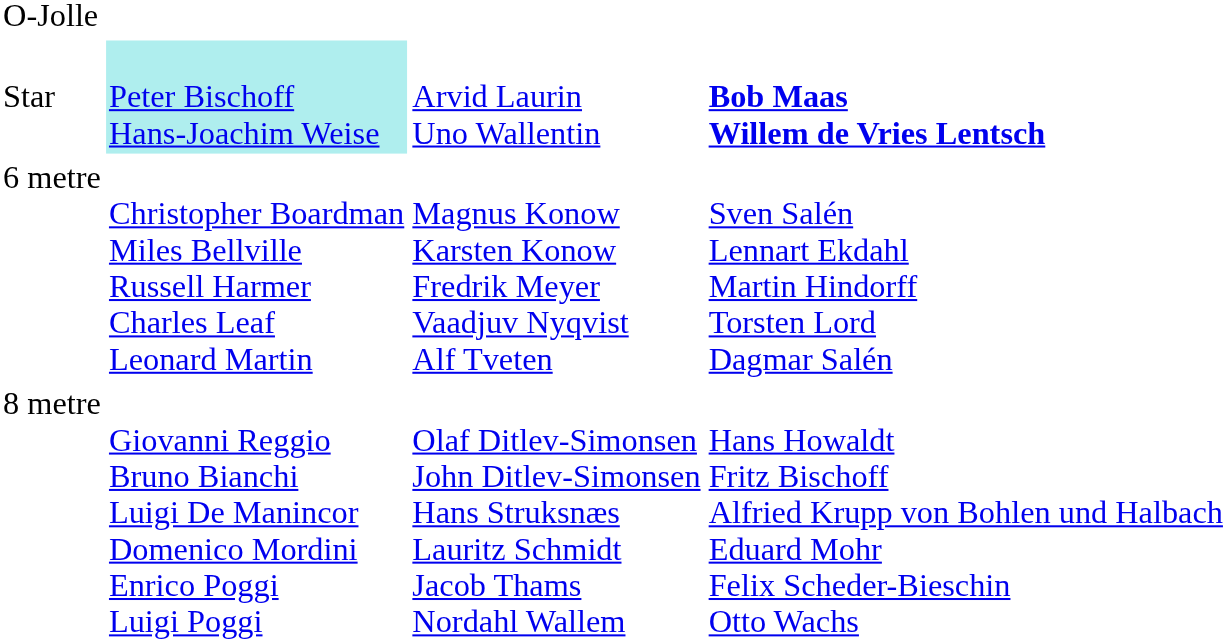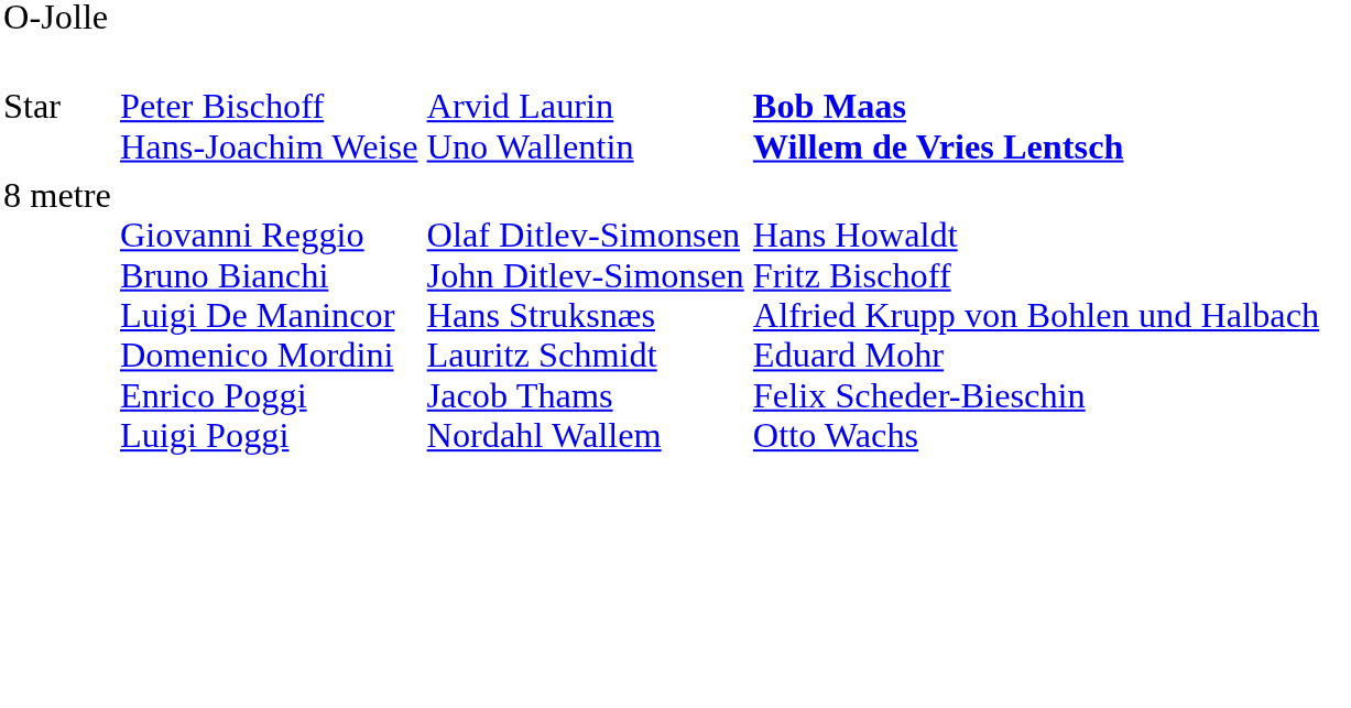 <table>
 <tr>
 <td>O-Jolle<br></td>
 <td></td>
 <td></td>
 <td></td>
 </tr>
 <tr>
 <td>Star<br></td>
-<td style="background: paleturquoise;"><br><a href='#'>Peter Bischoff</a><br><a href='#'>Hans-Joachim Weise</a></td>
+<td><br><a href='#'>Peter Bischoff</a><br><a href='#'>Hans-Joachim Weise</a></td>
 <td><br><a href='#'>Arvid Laurin</a><br><a href='#'>Uno Wallentin</a></td>
 <td><strong><br><a href='#'>Bob Maas</a><br><a href='#'>Willem de Vries Lentsch</a></strong></td>
-</tr>
-<tr valign="top">
-<td>6 metre<br></td>
-<td><br><a href='#'>Christopher Boardman</a><br><a href='#'>Miles Bellville</a><br><a href='#'>Russell Harmer</a><br><a href='#'>Charles Leaf</a><br><a href='#'>Leonard Martin</a></td>
-<td><br><a href='#'>Magnus Konow</a><br><a href='#'>Karsten Konow</a><br><a href='#'>Fredrik Meyer</a><br><a href='#'>Vaadjuv Nyqvist</a><br><a href='#'>Alf Tveten</a></td>
-<td><br><a href='#'>Sven Salén</a><br><a href='#'>Lennart Ekdahl</a><br><a href='#'>Martin Hindorff</a><br><a href='#'>Torsten Lord</a><br><a href='#'>Dagmar Salén</a></td>
 </tr>
 <tr valign="top">
 <td>8 metre<br></td>
 <td><br><a href='#'>Giovanni Reggio</a><br><a href='#'>Bruno Bianchi</a><br><a href='#'>Luigi De Manincor</a><br><a href='#'>Domenico Mordini</a><br><a href='#'>Enrico Poggi</a><br><a href='#'>Luigi Poggi</a></td>
 <td><br><a href='#'>Olaf Ditlev-Simonsen</a><br><a href='#'>John Ditlev-Simonsen</a><br><a href='#'>Hans Struksnæs</a><br><a href='#'>Lauritz Schmidt</a><br><a href='#'>Jacob Thams</a><br><a href='#'>Nordahl Wallem</a></td>
 <td><br><a href='#'>Hans Howaldt</a><br><a href='#'>Fritz Bischoff</a><br><a href='#'>Alfried Krupp von Bohlen und Halbach</a><br><a href='#'>Eduard Mohr</a><br><a href='#'>Felix Scheder-Bieschin</a><br><a href='#'>Otto Wachs</a></td>
 </tr>
 </table>
